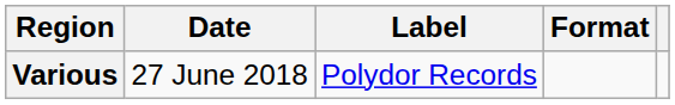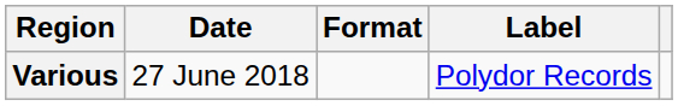 <table class="wikitable plainrowheaders">
 <tr>
 <th scope="col">Region</th>
 <th scope="col">Date</th>
+<th scope="col">Format</th>
 <th scope="col">Label</th>
-<th scope="col">Format</th>
 <th scope="col"></th>
 </tr>
 <tr>
 <th scope="row">Various</th>
 <td>27 June 2018</td>
+<td></td>
 <td><a href='#'>Polydor Records</a></td>
-<td></td>
 <td></td>
 </tr>
 </table>
